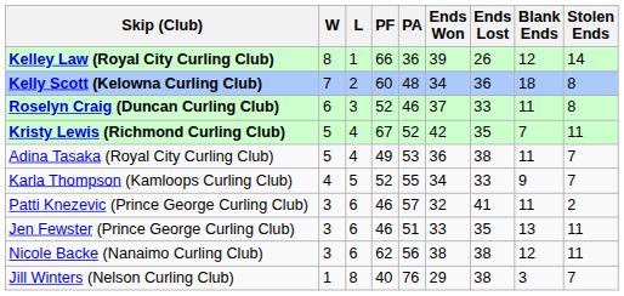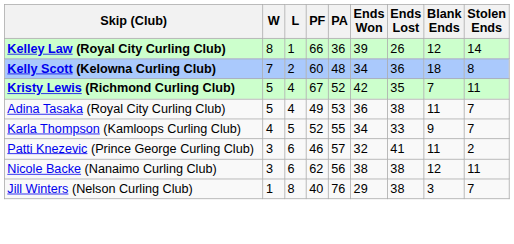 <table class="wikitable">
 <tr>
 <th bgcolor="#efefef" width="320">Skip (Club)</th>
 <th bgcolor="#efefef" width="20">W</th>
 <th bgcolor="#efefef" width="20">L</th>
 <th bgcolor="#efefef" width="20">PF</th>
 <th bgcolor="#efefef" width="20">PA</th>
 <th bgcolor="#efefef" width="20">Ends <br> Won</th>
 <th bgcolor="#efefef" width="20">Ends <br> Lost</th>
 <th bgcolor="#efefef" width="20">Blank <br> Ends</th>
 <th bgcolor="#efefef" width="20">Stolen <br> Ends</th>
 </tr>
 <tr bgcolor="#ccffcc">
 <td><strong><a href='#'>Kelley Law</a> (Royal City Curling Club)</strong></td>
 <td>8</td>
 <td>1</td>
 <td>66</td>
 <td>36</td>
 <td>39</td>
 <td>26</td>
 <td>12</td>
 <td>14</td>
 </tr>
 <tr bgcolor="#aac9fc">
 <td><strong><a href='#'>Kelly Scott</a> (Kelowna Curling Club)</strong></td>
 <td>7</td>
 <td>2</td>
 <td>60</td>
 <td>48</td>
 <td>34</td>
 <td>36</td>
 <td>18</td>
-<td>8</td>
-</tr>
-<tr bgcolor="#ccffcc">
-<td><strong><a href='#'>Roselyn Craig</a> (Duncan Curling Club)</strong></td>
-<td>6</td>
-<td>3</td>
-<td>52</td>
-<td>46</td>
-<td>37</td>
-<td>33</td>
-<td>11</td>
 <td>8</td>
 </tr>
 <tr bgcolor="#ccffcc">
 <td><strong><a href='#'>Kristy Lewis</a> (Richmond Curling Club)</strong></td>
 <td>5</td>
 <td>4</td>
 <td>67</td>
 <td>52</td>
 <td>42</td>
 <td>35</td>
 <td>7</td>
 <td>11</td>
 </tr>
 <tr>
 <td><a href='#'>Adina Tasaka</a> (Royal City Curling Club)</td>
 <td>5</td>
 <td>4</td>
 <td>49</td>
 <td>53</td>
 <td>36</td>
 <td>38</td>
 <td>11</td>
 <td>7</td>
 </tr>
 <tr>
 <td><a href='#'>Karla Thompson</a> (Kamloops Curling Club)</td>
 <td>4</td>
 <td>5</td>
 <td>52</td>
 <td>55</td>
 <td>34</td>
 <td>33</td>
 <td>9</td>
 <td>7</td>
 </tr>
 <tr>
 <td><a href='#'>Patti Knezevic</a> (Prince George Curling Club)</td>
 <td>3</td>
 <td>6</td>
 <td>46</td>
 <td>57</td>
 <td>32</td>
 <td>41</td>
 <td>11</td>
 <td>2</td>
 </tr>
 <tr>
-<td><a href='#'>Jen Fewster</a> (Prince George Curling Club)</td>
-<td>3</td>
-<td>6</td>
-<td>46</td>
-<td>51</td>
-<td>33</td>
-<td>35</td>
-<td>13</td>
-<td>11</td>
-</tr>
-<tr>
 <td><a href='#'>Nicole Backe</a> (Nanaimo Curling Club)</td>
 <td>3</td>
 <td>6</td>
 <td>62</td>
 <td>56</td>
 <td>38</td>
 <td>38</td>
 <td>12</td>
 <td>11</td>
 </tr>
 <tr>
 <td><a href='#'>Jill Winters</a> (Nelson Curling Club)</td>
 <td>1</td>
 <td>8</td>
 <td>40</td>
 <td>76</td>
 <td>29</td>
 <td>38</td>
 <td>3</td>
 <td>7</td>
 </tr>
 </table>
